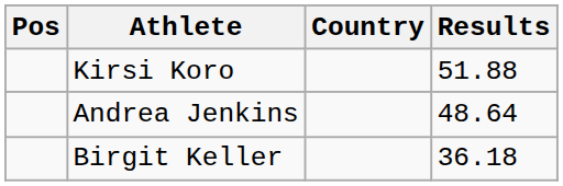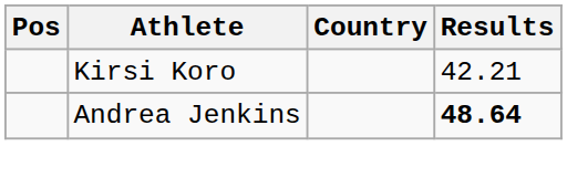 <table class="wikitable">
 <tr>
 <th>Pos</th>
 <th>Athlete</th>
 <th>Country</th>
 <th>Results</th>
 </tr>
 <tr>
 <td align="center"></td>
 <td>Kirsi Koro</td>
 <td></td>
-<td>51.88</td>
+<td>42.21</td>
 </tr>
 <tr>
 <td align="center"></td>
 <td>Andrea Jenkins</td>
 <td></td>
-<td>48.64</td>
-</tr>
-<tr>
-<td align="center"></td>
-<td>Birgit Keller</td>
-<td></td>
-<td>36.18</td>
+<td><strong>48.64</strong></td>
 </tr>
 </table>
